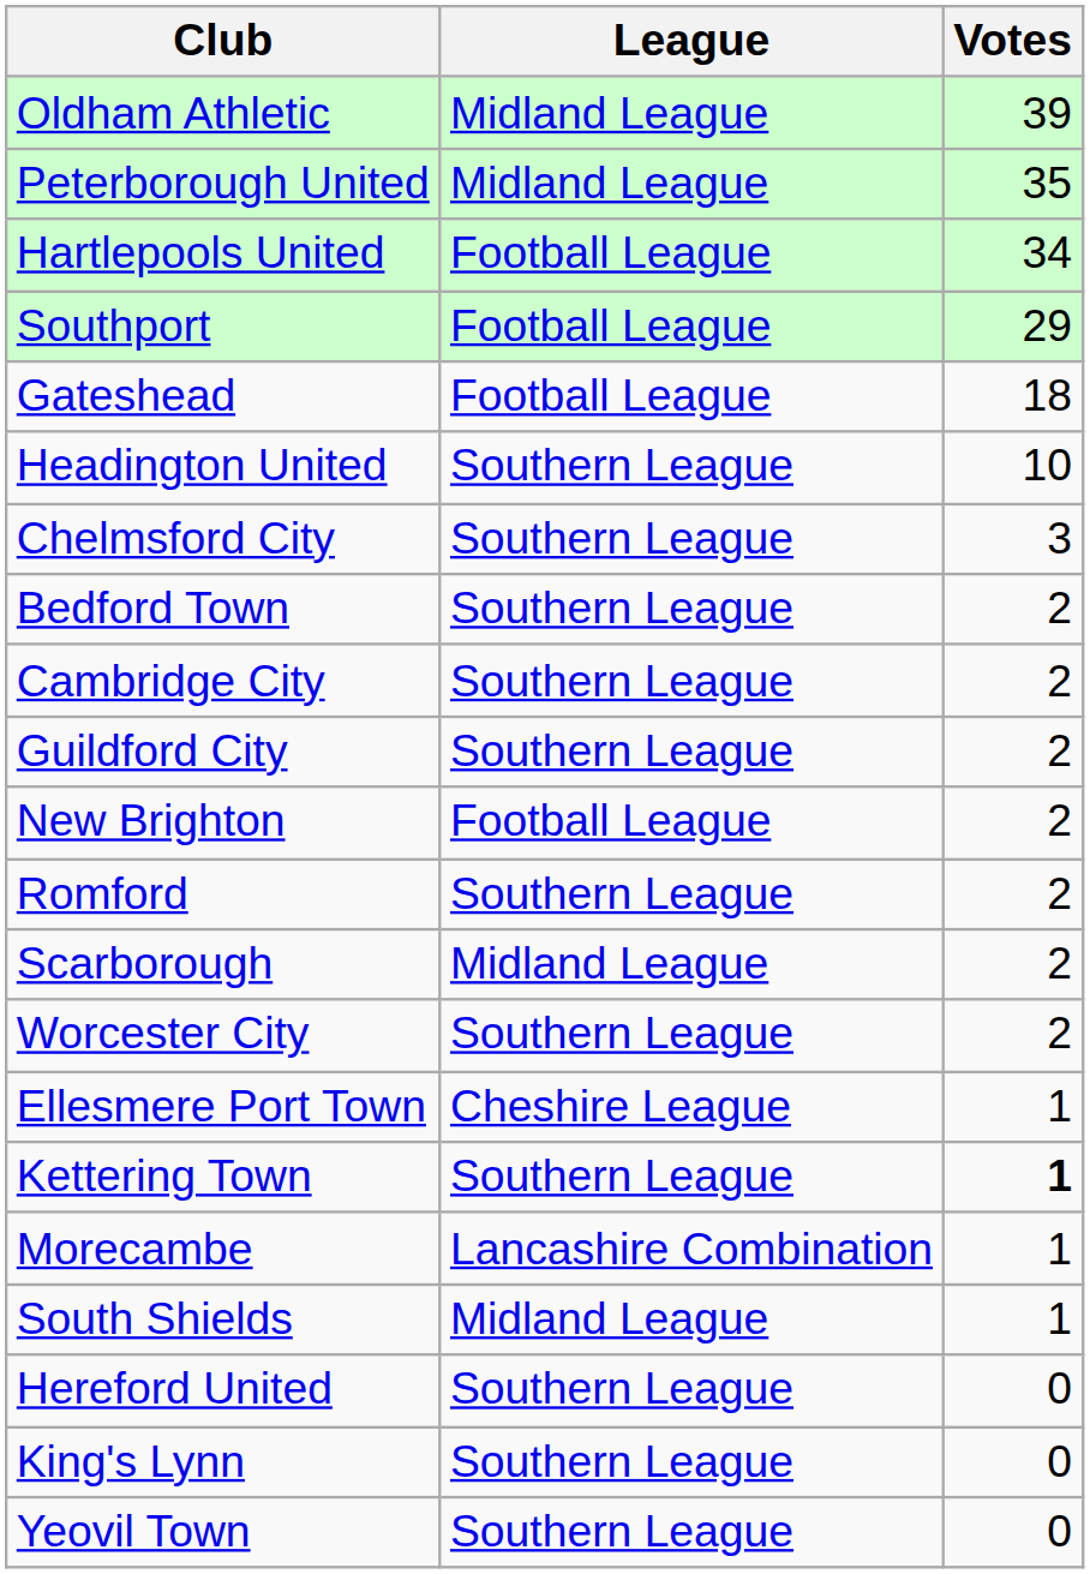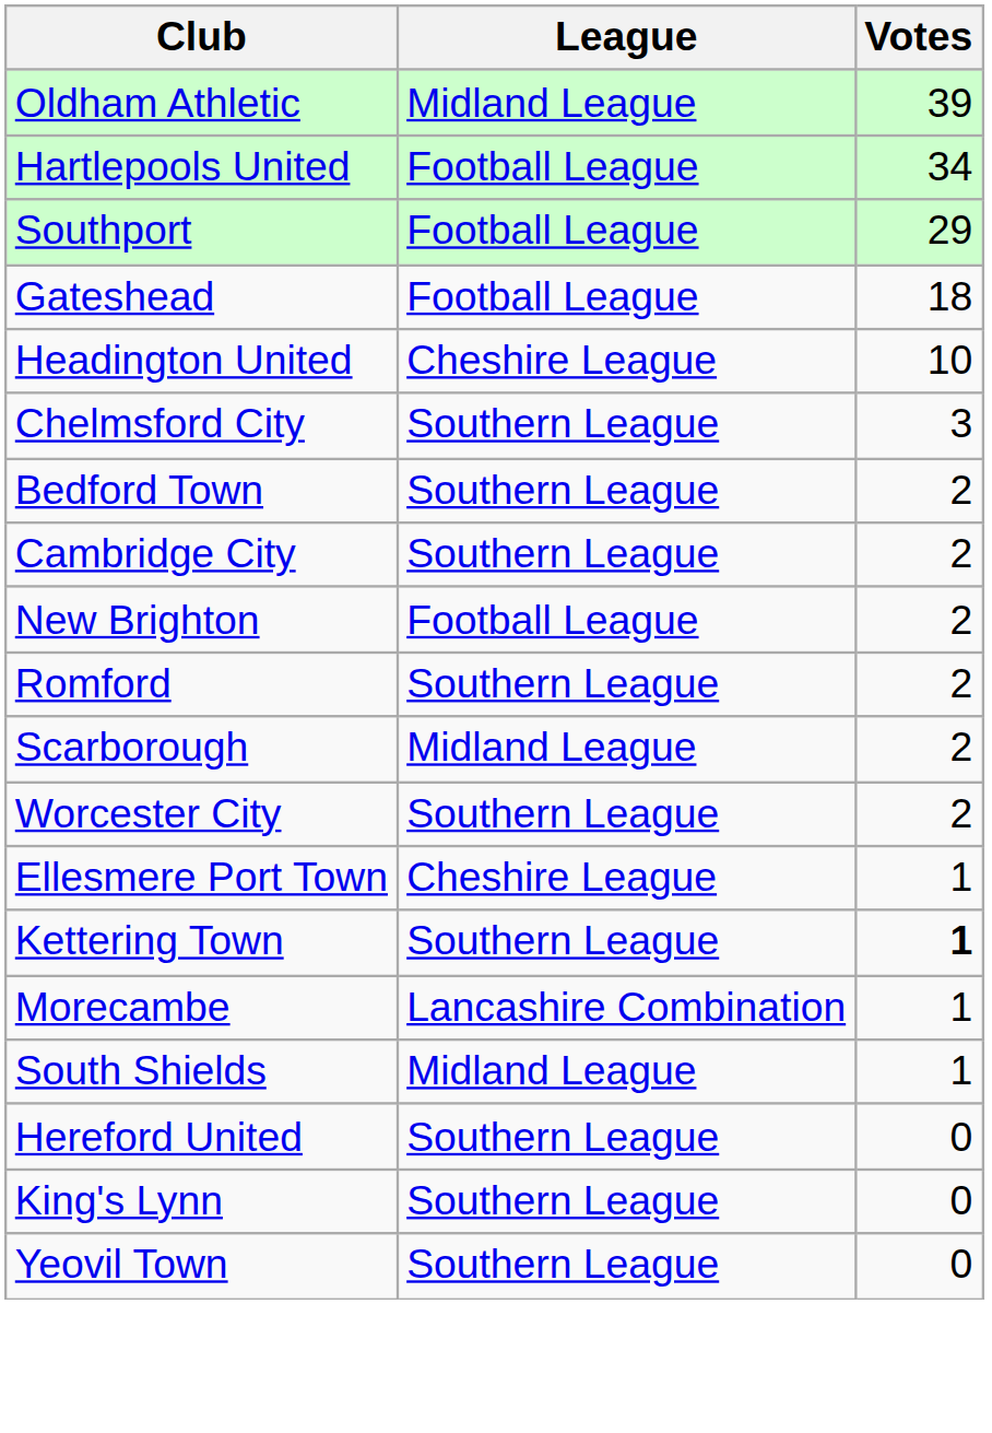 <table class=wikitable style=text-align:left>
 <tr>
 <th>Club</th>
 <th>League</th>
 <th>Votes</th>
 </tr>
 <tr bgcolor=ccffcc>
 <td><a href='#'>Oldham Athletic</a></td>
 <td><a href='#'>Midland League</a></td>
 <td align=right>39</td>
-</tr>
-<tr bgcolor=ccffcc>
-<td><a href='#'>Peterborough United</a></td>
-<td><a href='#'>Midland League</a></td>
-<td align=right>35</td>
 </tr>
 <tr bgcolor=ccffcc>
 <td><a href='#'>Hartlepools United</a></td>
 <td><a href='#'>Football League</a></td>
 <td align=right>34</td>
 </tr>
 <tr bgcolor=ccffcc>
 <td><a href='#'>Southport</a></td>
 <td><a href='#'>Football League</a></td>
 <td align=right>29</td>
 </tr>
 <tr>
 <td><a href='#'>Gateshead</a></td>
 <td><a href='#'>Football League</a></td>
 <td align=right>18</td>
 </tr>
 <tr>
 <td><a href='#'>Headington United</a></td>
-<td><a href='#'>Southern League</a></td>
+<td><a href='#'>Cheshire League</a></td>
 <td align=right>10</td>
 </tr>
 <tr>
 <td><a href='#'>Chelmsford City</a></td>
 <td><a href='#'>Southern League</a></td>
 <td align=right>3</td>
 </tr>
 <tr>
 <td><a href='#'>Bedford Town</a></td>
 <td><a href='#'>Southern League</a></td>
 <td align=right>2</td>
 </tr>
 <tr>
 <td><a href='#'>Cambridge City</a></td>
-<td><a href='#'>Southern League</a></td>
-<td align=right>2</td>
-</tr>
-<tr>
-<td><a href='#'>Guildford City</a></td>
 <td><a href='#'>Southern League</a></td>
 <td align=right>2</td>
 </tr>
 <tr>
 <td><a href='#'>New Brighton</a></td>
 <td><a href='#'>Football League</a></td>
 <td align=right>2</td>
 </tr>
 <tr>
 <td><a href='#'>Romford</a></td>
 <td><a href='#'>Southern League</a></td>
 <td align=right>2</td>
 </tr>
 <tr>
 <td><a href='#'>Scarborough</a></td>
 <td><a href='#'>Midland League</a></td>
 <td align=right>2</td>
 </tr>
 <tr>
 <td><a href='#'>Worcester City</a></td>
 <td><a href='#'>Southern League</a></td>
 <td align=right>2</td>
 </tr>
 <tr>
 <td><a href='#'>Ellesmere Port Town</a></td>
 <td><a href='#'>Cheshire League</a></td>
 <td align=right>1</td>
 </tr>
 <tr>
 <td><a href='#'>Kettering Town</a></td>
 <td><a href='#'>Southern League</a></td>
 <td align=right><strong>1</strong></td>
 </tr>
 <tr>
 <td><a href='#'>Morecambe</a></td>
 <td><a href='#'>Lancashire Combination</a></td>
 <td align=right>1</td>
 </tr>
 <tr>
 <td><a href='#'>South Shields</a></td>
 <td><a href='#'>Midland League</a></td>
 <td align=right>1</td>
 </tr>
 <tr>
 <td><a href='#'>Hereford United</a></td>
 <td><a href='#'>Southern League</a></td>
 <td align=right>0</td>
 </tr>
 <tr>
 <td><a href='#'>King's Lynn</a></td>
 <td><a href='#'>Southern League</a></td>
 <td align=right>0</td>
 </tr>
 <tr>
 <td><a href='#'>Yeovil Town</a></td>
 <td><a href='#'>Southern League</a></td>
 <td align=right>0</td>
 </tr>
 </table>
